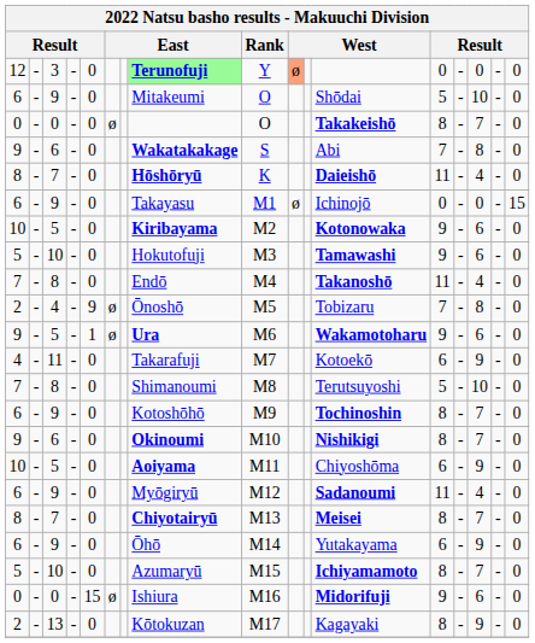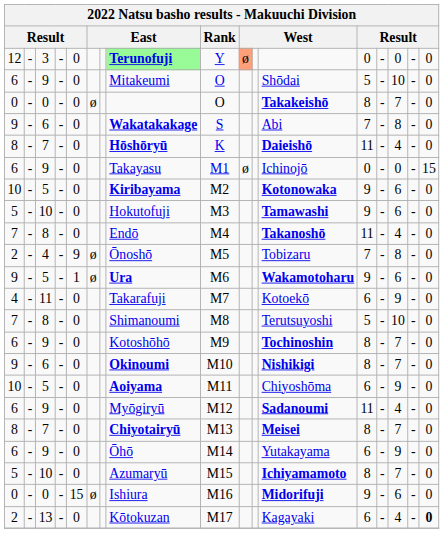 <table class="wikitable" style="text-align:center">
 <tr>
 <th colspan="17">2022 Natsu basho results - Makuuchi Division</th>
 </tr>
 <tr>
 <th colspan="5">Result</th>
 <th colspan="3">East</th>
 <th>Rank</th>
 <th colspan="3">West</th>
 <th colspan="5">Result</th>
 </tr>
 <tr>
 <td>12</td>
 <td>-</td>
 <td>3</td>
 <td>-</td>
 <td>0</td>
 <td></td>
 <td></td>
 <td style="text-align:left;background: PaleGreen;"><strong><a href='#'>Terunofuji</a></strong></td>
 <td><a href='#'>Y</a></td>
 <td style="background: lightsalmon;">ø</td>
 <td></td>
 <td></td>
 <td>0</td>
 <td>-</td>
 <td>0</td>
 <td>-</td>
 <td>0</td>
 </tr>
 <tr>
 <td>6</td>
 <td>-</td>
 <td>9</td>
 <td>-</td>
 <td>0</td>
 <td></td>
 <td></td>
 <td style="text-align:left;"><a href='#'>Mitakeumi</a></td>
 <td><a href='#'>O</a></td>
 <td></td>
 <td></td>
 <td style="text-align:left"><a href='#'>Shōdai</a></td>
 <td>5</td>
 <td>-</td>
 <td>10</td>
 <td>-</td>
 <td>0</td>
 </tr>
 <tr>
 <td>0</td>
 <td>-</td>
 <td>0</td>
 <td>-</td>
 <td>0</td>
 <td>ø</td>
 <td></td>
 <td></td>
 <td>O</td>
 <td></td>
 <td></td>
 <td style="text-align:left;"><strong><a href='#'>Takakeishō</a></strong></td>
 <td>8</td>
 <td>-</td>
 <td>7</td>
 <td>-</td>
 <td>0</td>
 </tr>
 <tr>
 <td>9</td>
 <td>-</td>
 <td>6</td>
 <td>-</td>
 <td>0</td>
 <td></td>
 <td></td>
 <td style="text-align:left;"><strong><a href='#'>Wakatakakage</a></strong></td>
 <td><a href='#'>S</a></td>
 <td></td>
 <td></td>
 <td style="text-align:left;"><a href='#'>Abi</a></td>
 <td>7</td>
 <td>-</td>
 <td>8</td>
 <td>-</td>
 <td>0</td>
 </tr>
 <tr>
 <td>8</td>
 <td>-</td>
 <td>7</td>
 <td>-</td>
 <td>0</td>
 <td></td>
 <td></td>
 <td style="text-align:left;"><strong><a href='#'>Hōshōryū</a></strong></td>
 <td><a href='#'>K</a></td>
 <td></td>
 <td></td>
 <td style="text-align:left;"><strong><a href='#'>Daieishō</a></strong></td>
 <td>11</td>
 <td>-</td>
 <td>4</td>
 <td>-</td>
 <td>0</td>
 </tr>
 <tr>
 <td>6</td>
 <td>-</td>
 <td>9</td>
 <td>-</td>
 <td>0</td>
 <td></td>
 <td></td>
 <td style="text-align:left;"><a href='#'>Takayasu</a></td>
 <td><a href='#'>M1</a></td>
 <td>ø</td>
 <td></td>
 <td style="text-align:left;"><a href='#'>Ichinojō</a></td>
 <td>0</td>
 <td>-</td>
 <td>0</td>
 <td>-</td>
 <td>15</td>
 </tr>
 <tr>
 <td>10</td>
 <td>-</td>
 <td>5</td>
 <td>-</td>
 <td>0</td>
 <td></td>
 <td></td>
 <td style="text-align:left;"><strong><a href='#'>Kiribayama</a></strong></td>
 <td>M2</td>
 <td></td>
 <td></td>
 <td style="text-align:left;"><strong><a href='#'>Kotonowaka</a></strong></td>
 <td>9</td>
 <td>-</td>
 <td>6</td>
 <td>-</td>
 <td>0</td>
 </tr>
 <tr>
 <td>5</td>
 <td>-</td>
 <td>10</td>
 <td>-</td>
 <td>0</td>
 <td></td>
 <td></td>
 <td style="text-align:left;"><a href='#'>Hokutofuji</a></td>
 <td>M3</td>
 <td></td>
 <td></td>
 <td style="text-align:left;"><strong><a href='#'>Tamawashi</a></strong></td>
 <td>9</td>
 <td>-</td>
 <td>6</td>
 <td>-</td>
 <td>0</td>
 </tr>
 <tr>
 <td>7</td>
 <td>-</td>
 <td>8</td>
 <td>-</td>
 <td>0</td>
 <td></td>
 <td></td>
 <td style="text-align:left;"><a href='#'>Endō</a></td>
 <td>M4</td>
 <td></td>
 <td></td>
 <td style="text-align:left;"><strong><a href='#'>Takanoshō</a></strong></td>
 <td>11</td>
 <td>-</td>
 <td>4</td>
 <td>-</td>
 <td>0</td>
 </tr>
 <tr>
 <td>2</td>
 <td>-</td>
 <td>4</td>
 <td>-</td>
 <td>9</td>
 <td>ø</td>
 <td></td>
 <td style="text-align:left;"><a href='#'>Ōnoshō</a></td>
 <td>M5</td>
 <td></td>
 <td></td>
 <td style="text-align:left;"><a href='#'>Tobizaru</a></td>
 <td>7</td>
 <td>-</td>
 <td>8</td>
 <td>-</td>
 <td>0</td>
 </tr>
 <tr>
 <td>9</td>
 <td>-</td>
 <td>5</td>
 <td>-</td>
 <td>1</td>
 <td>ø</td>
 <td></td>
 <td style="text-align:left;"><strong><a href='#'>Ura</a></strong></td>
 <td>M6</td>
 <td></td>
 <td></td>
 <td style="text-align:left;"><strong><a href='#'>Wakamotoharu</a></strong></td>
 <td>9</td>
 <td>-</td>
 <td>6</td>
 <td>-</td>
 <td>0</td>
 </tr>
 <tr>
 <td>4</td>
 <td>-</td>
 <td>11</td>
 <td>-</td>
 <td>0</td>
 <td></td>
 <td></td>
 <td style="text-align:left;"><a href='#'>Takarafuji</a></td>
 <td>M7</td>
 <td></td>
 <td></td>
 <td style="text-align:left;"><a href='#'>Kotoekō</a></td>
 <td>6</td>
 <td>-</td>
 <td>9</td>
 <td>-</td>
 <td>0</td>
 </tr>
 <tr>
 <td>7</td>
 <td>-</td>
 <td>8</td>
 <td>-</td>
 <td>0</td>
 <td></td>
 <td></td>
 <td style="text-align:left;"><a href='#'>Shimanoumi</a></td>
 <td>M8</td>
 <td></td>
 <td></td>
 <td style="text-align:left;"><a href='#'>Terutsuyoshi</a></td>
 <td>5</td>
 <td>-</td>
 <td>10</td>
 <td>-</td>
 <td>0</td>
 </tr>
 <tr>
 <td>6</td>
 <td>-</td>
 <td>9</td>
 <td>-</td>
 <td>0</td>
 <td></td>
 <td></td>
 <td style="text-align:left;"><a href='#'>Kotoshōhō</a></td>
 <td>M9</td>
 <td></td>
 <td></td>
 <td style="text-align:left;"><strong><a href='#'>Tochinoshin</a></strong></td>
 <td>8</td>
 <td>-</td>
 <td>7</td>
 <td>-</td>
 <td>0</td>
 </tr>
 <tr>
 <td>9</td>
 <td>-</td>
 <td>6</td>
 <td>-</td>
 <td>0</td>
 <td></td>
 <td></td>
 <td style="text-align:left;"><strong><a href='#'>Okinoumi</a></strong></td>
 <td>M10</td>
 <td></td>
 <td></td>
 <td style="text-align:left;"><strong><a href='#'>Nishikigi</a></strong></td>
 <td>8</td>
 <td>-</td>
 <td>7</td>
 <td>-</td>
 <td>0</td>
 </tr>
 <tr>
 <td>10</td>
 <td>-</td>
 <td>5</td>
 <td>-</td>
 <td>0</td>
 <td></td>
 <td></td>
 <td style="text-align:left;"><strong><a href='#'>Aoiyama</a></strong></td>
 <td>M11</td>
 <td></td>
 <td></td>
 <td style="text-align:left;"><a href='#'>Chiyoshōma</a></td>
 <td>6</td>
 <td>-</td>
 <td>9</td>
 <td>-</td>
 <td>0</td>
 </tr>
 <tr>
 <td>6</td>
 <td>-</td>
 <td>9</td>
 <td>-</td>
 <td>0</td>
 <td></td>
 <td></td>
 <td style="text-align:left;"><a href='#'>Myōgiryū</a></td>
 <td>M12</td>
 <td></td>
 <td></td>
 <td style="text-align:left;"><strong><a href='#'>Sadanoumi</a></strong></td>
 <td>11</td>
 <td>-</td>
 <td>4</td>
 <td>-</td>
 <td>0</td>
 </tr>
 <tr>
 <td>8</td>
 <td>-</td>
 <td>7</td>
 <td>-</td>
 <td>0</td>
 <td></td>
 <td></td>
 <td style="text-align:left;"><strong><a href='#'>Chiyotairyū</a></strong></td>
 <td>M13</td>
 <td></td>
 <td></td>
 <td style="text-align:left;"><strong><a href='#'>Meisei</a></strong></td>
 <td>8</td>
 <td>-</td>
 <td>7</td>
 <td>-</td>
 <td>0</td>
 </tr>
 <tr>
 <td>6</td>
 <td>-</td>
 <td>9</td>
 <td>-</td>
 <td>0</td>
 <td></td>
 <td></td>
 <td style="text-align:left;"><a href='#'>Ōhō</a></td>
 <td>M14</td>
 <td></td>
 <td></td>
 <td style="text-align:left;"><a href='#'>Yutakayama</a></td>
 <td>6</td>
 <td>-</td>
 <td>9</td>
 <td>-</td>
 <td>0</td>
 </tr>
 <tr>
 <td>5</td>
 <td>-</td>
 <td>10</td>
 <td>-</td>
 <td>0</td>
 <td></td>
 <td></td>
 <td style="text-align:left;"><a href='#'>Azumaryū</a></td>
 <td>M15</td>
 <td></td>
 <td></td>
 <td style="text-align:left;"><strong><a href='#'>Ichiyamamoto</a></strong></td>
 <td>8</td>
 <td>-</td>
 <td>7</td>
 <td>-</td>
 <td>0</td>
 </tr>
 <tr>
 <td>0</td>
 <td>-</td>
 <td>0</td>
 <td>-</td>
 <td>15</td>
 <td>ø</td>
 <td></td>
 <td style="text-align:left;"><a href='#'>Ishiura</a></td>
 <td>M16</td>
 <td></td>
 <td></td>
 <td style="text-align:left;"><strong><a href='#'>Midorifuji</a></strong></td>
 <td>9</td>
 <td>-</td>
 <td>6</td>
 <td>-</td>
 <td>0</td>
 </tr>
 <tr>
 <td>2</td>
 <td>-</td>
 <td>13</td>
 <td>-</td>
 <td>0</td>
 <td></td>
 <td></td>
 <td style="text-align:left;"><a href='#'>Kōtokuzan</a></td>
 <td>M17</td>
 <td></td>
 <td></td>
 <td style="text-align:left;"><a href='#'>Kagayaki</a></td>
-<td>8</td>
+<td>6</td>
 <td>-</td>
-<td>9</td>
+<td>4</td>
 <td>-</td>
-<td>0</td>
+<td><strong>0</strong></td>
 </tr>
 <tr>
 </tr>
 </table>
